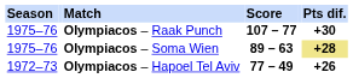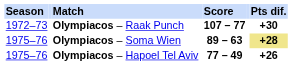 <table class="toccolours" border="0" cellpadding="2" cellspacing="0" style="margin:0.5em; text-align: left;">
 <tr bgcolor=#CADCFB>
 <th>Season</th>
 <th></th>
 <th>Match</th>
 <th></th>
 <th>Score</th>
 <th></th>
 <th>Pts dif.</th>
 </tr>
 <tr>
-<td style="text-align: center;"><a href='#'>1975–76</a></td>
+<td style="text-align: center;"><a href='#'>1972–73</a></td>
 <td></td>
 <td style="text-align: left;"><strong>Olympiacos</strong> – <a href='#'>Raak Punch</a></td>
 <td></td>
 <td style="text-align: center;"><strong>107 – 77</strong></td>
 <td></td>
 <td style="text-align: center;"><strong>+30</strong></td>
 </tr>
 <tr>
 <td style="text-align: center;"><a href='#'>1975–76</a></td>
 <td></td>
 <td style="text-align: left;"><strong>Olympiacos</strong> – <a href='#'>Soma Wien</a></td>
 <td></td>
 <td style="text-align: center;"><strong>89 – 63</strong></td>
 <td></td>
 <td style="background: khaki; text-align: center;"><strong>+28</strong></td>
 </tr>
 <tr>
-<td style="text-align: center;"><a href='#'>1972–73</a></td>
+<td style="text-align: center;"><a href='#'>1975–76</a></td>
 <td></td>
 <td style="text-align: left;"><strong>Olympiacos</strong> – <a href='#'>Hapoel Tel Aviv</a></td>
 <td></td>
 <td style="text-align: center;"><strong>77 – 49</strong></td>
 <td></td>
 <td style="text-align: center;"><strong>+26</strong></td>
 </tr>
 </table>
